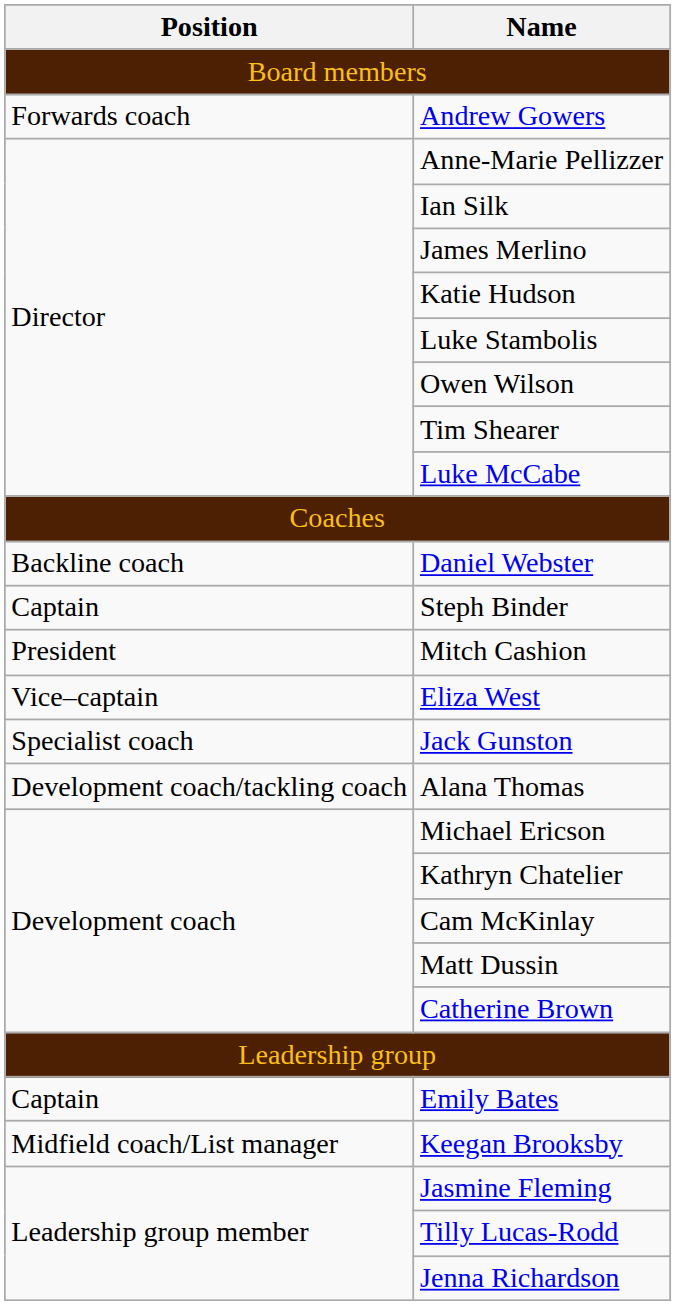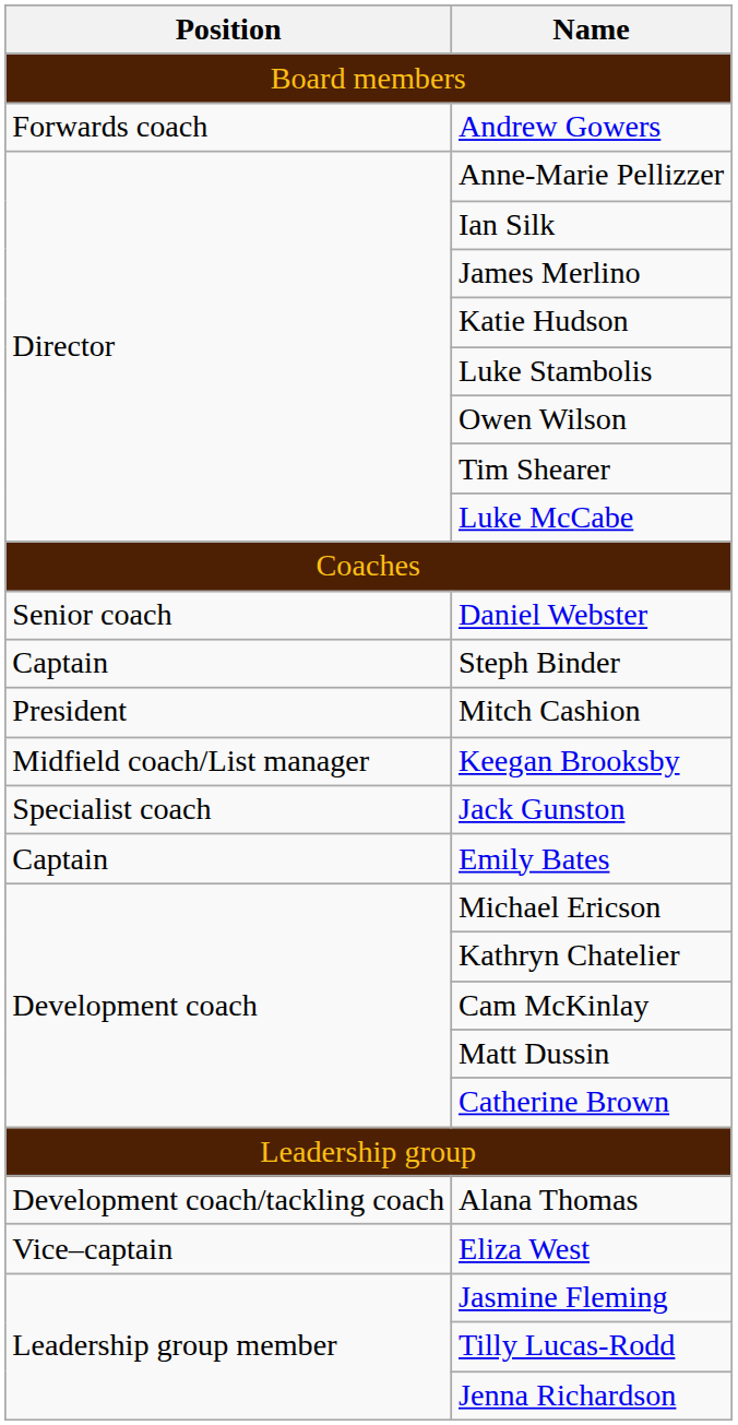 <table class="wikitable">
 <tr>
 <th>Position</th>
 <th>Name</th>
 </tr>
 <tr>
 <td style="background: #4D2004; color: #FBBF15; text-align:center" colspan=2>Board members</td>
 </tr>
 <tr>
 <td>Forwards coach</td>
 <td><a href='#'>Andrew Gowers</a></td>
 </tr>
 <tr>
 <td rowspan=8>Director</td>
 <td>Anne-Marie Pellizzer</td>
 </tr>
 <tr>
 <td>Ian Silk</td>
 </tr>
 <tr>
 <td>James Merlino</td>
 </tr>
 <tr>
 <td>Katie Hudson</td>
 </tr>
 <tr>
 <td>Luke Stambolis</td>
 </tr>
 <tr>
 <td>Owen Wilson</td>
 </tr>
 <tr>
 <td>Tim Shearer</td>
 </tr>
 <tr>
 <td><a href='#'>Luke McCabe</a></td>
 </tr>
 <tr>
 <td style="background: #4D2004; color: #FBBF15; text-align:center" colspan=2>Coaches</td>
 </tr>
 <tr>
-<td>Backline coach</td>
+<td>Senior coach</td>
 <td><a href='#'>Daniel Webster</a></td>
 </tr>
 <tr>
 <td>Captain</td>
 <td>Steph Binder</td>
 </tr>
 <tr>
 <td>President</td>
 <td>Mitch Cashion</td>
 </tr>
 <tr>
-<td>Vice–captain</td>
-<td><a href='#'>Eliza West</a></td>
+<td>Midfield coach/List manager</td>
+<td><a href='#'>Keegan Brooksby</a></td>
 </tr>
 <tr>
 <td>Specialist coach</td>
 <td><a href='#'>Jack Gunston</a></td>
 </tr>
 <tr>
-<td>Development coach/tackling coach</td>
-<td>Alana Thomas</td>
+<td>Captain</td>
+<td><a href='#'>Emily Bates</a></td>
 </tr>
 <tr>
 <td rowspan="5">Development coach</td>
 <td>Michael Ericson</td>
 </tr>
 <tr>
 <td>Kathryn Chatelier</td>
 </tr>
 <tr>
 <td>Cam McKinlay</td>
 </tr>
 <tr>
 <td>Matt Dussin</td>
 </tr>
 <tr>
 <td><a href='#'>Catherine Brown</a></td>
 </tr>
 <tr>
 <td style="background: #4D2004; color: #FBBF15; text-align:center" colspan=2>Leadership group</td>
 </tr>
 <tr>
-<td>Captain</td>
-<td><a href='#'>Emily Bates</a></td>
+<td>Development coach/tackling coach</td>
+<td>Alana Thomas</td>
 </tr>
 <tr>
-<td>Midfield coach/List manager</td>
-<td><a href='#'>Keegan Brooksby</a></td>
+<td>Vice–captain</td>
+<td><a href='#'>Eliza West</a></td>
 </tr>
 <tr>
 <td rowspan=3>Leadership group member</td>
 <td><a href='#'>Jasmine Fleming</a></td>
 </tr>
 <tr>
 <td><a href='#'>Tilly Lucas-Rodd</a></td>
 </tr>
 <tr>
 <td><a href='#'>Jenna Richardson</a></td>
 </tr>
 </table>
